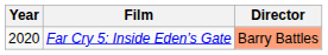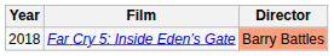 <table class="wikitable">
 <tr>
 <th>Year</th>
 <th>Film</th>
 <th>Director</th>
 </tr>
 <tr>
-<td>2020</td>
+<td>2018</td>
 <td><a href='#'><em>Far Cry 5: Inside Eden’s Gate</em></a></td>
 <td style="background: lightsalmon;">Barry Battles</td>
 </tr>
 </table>
